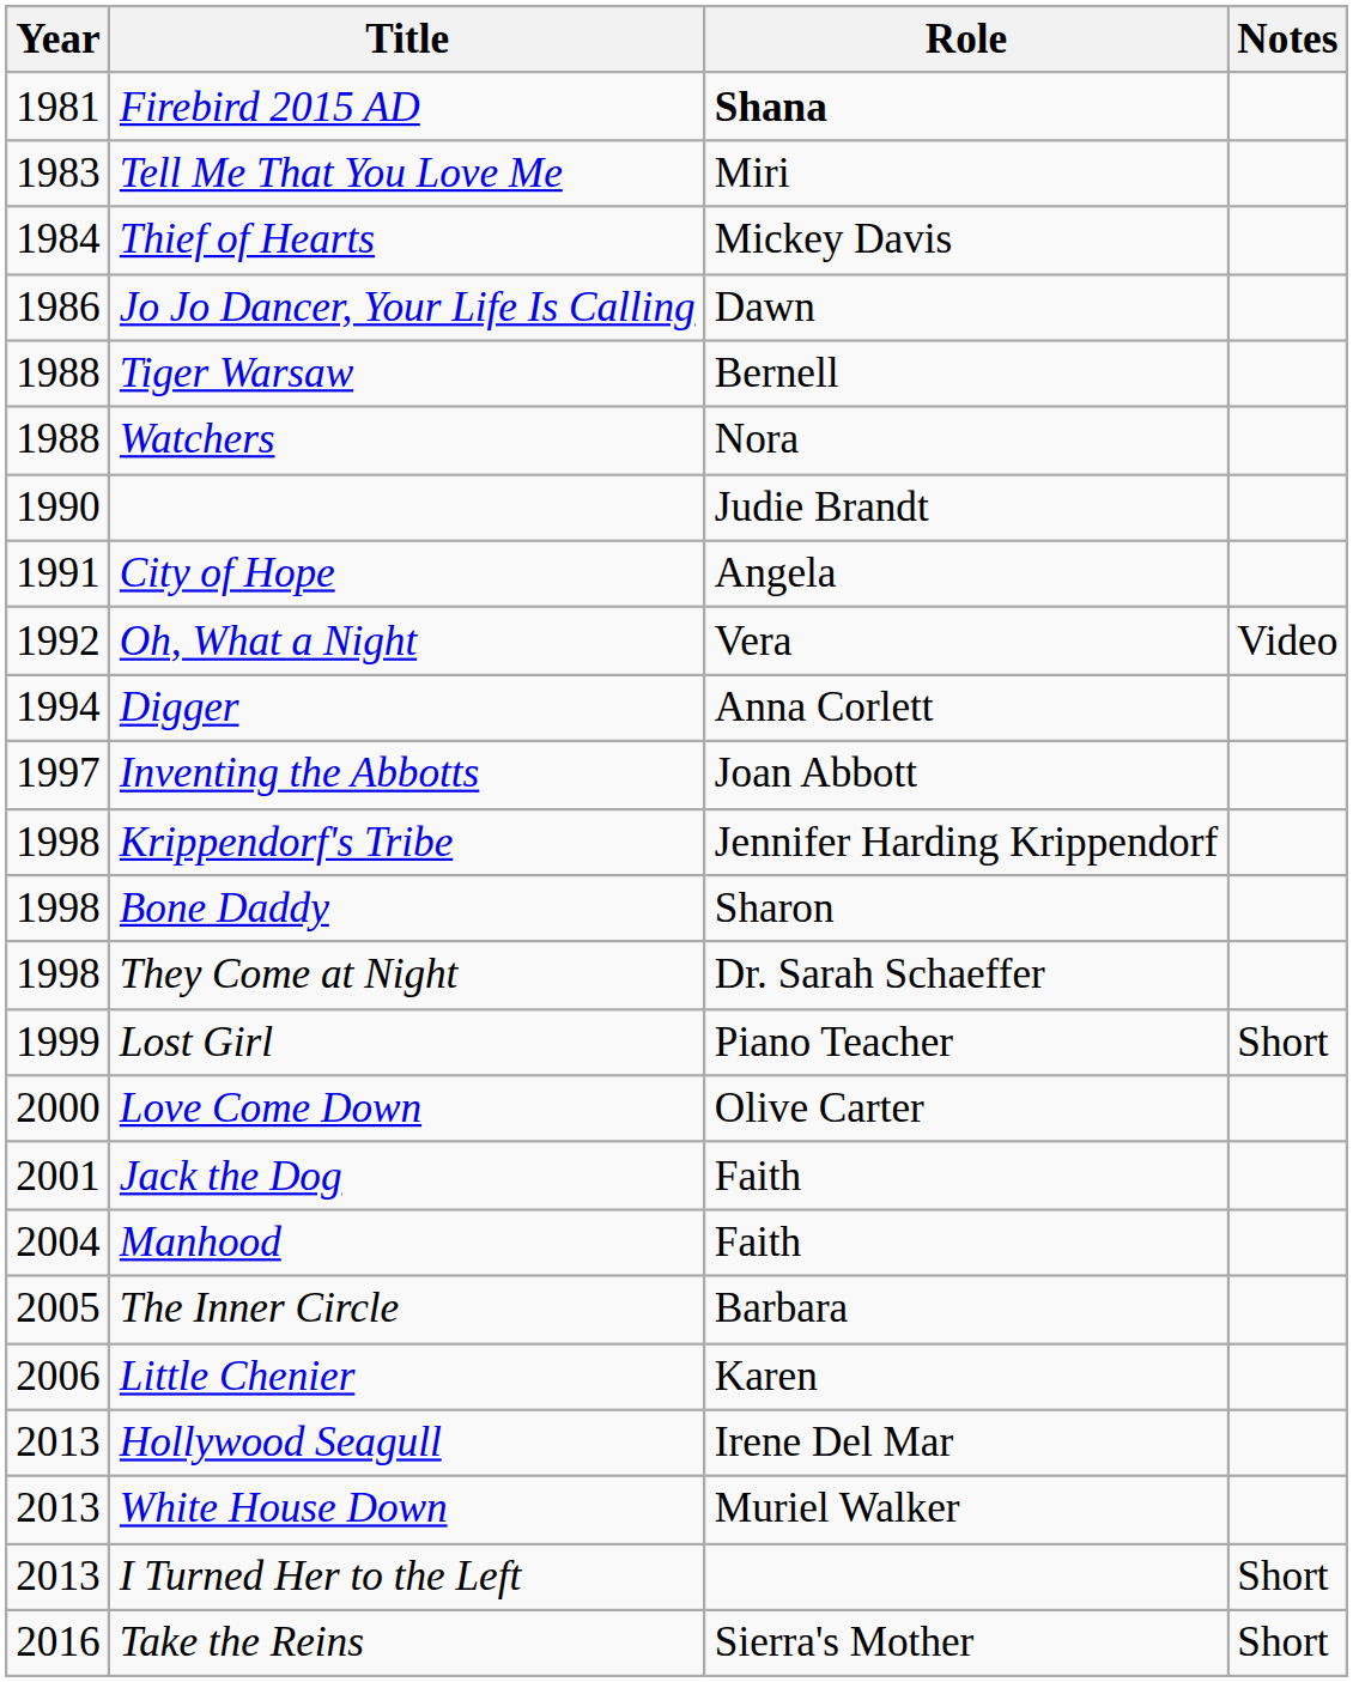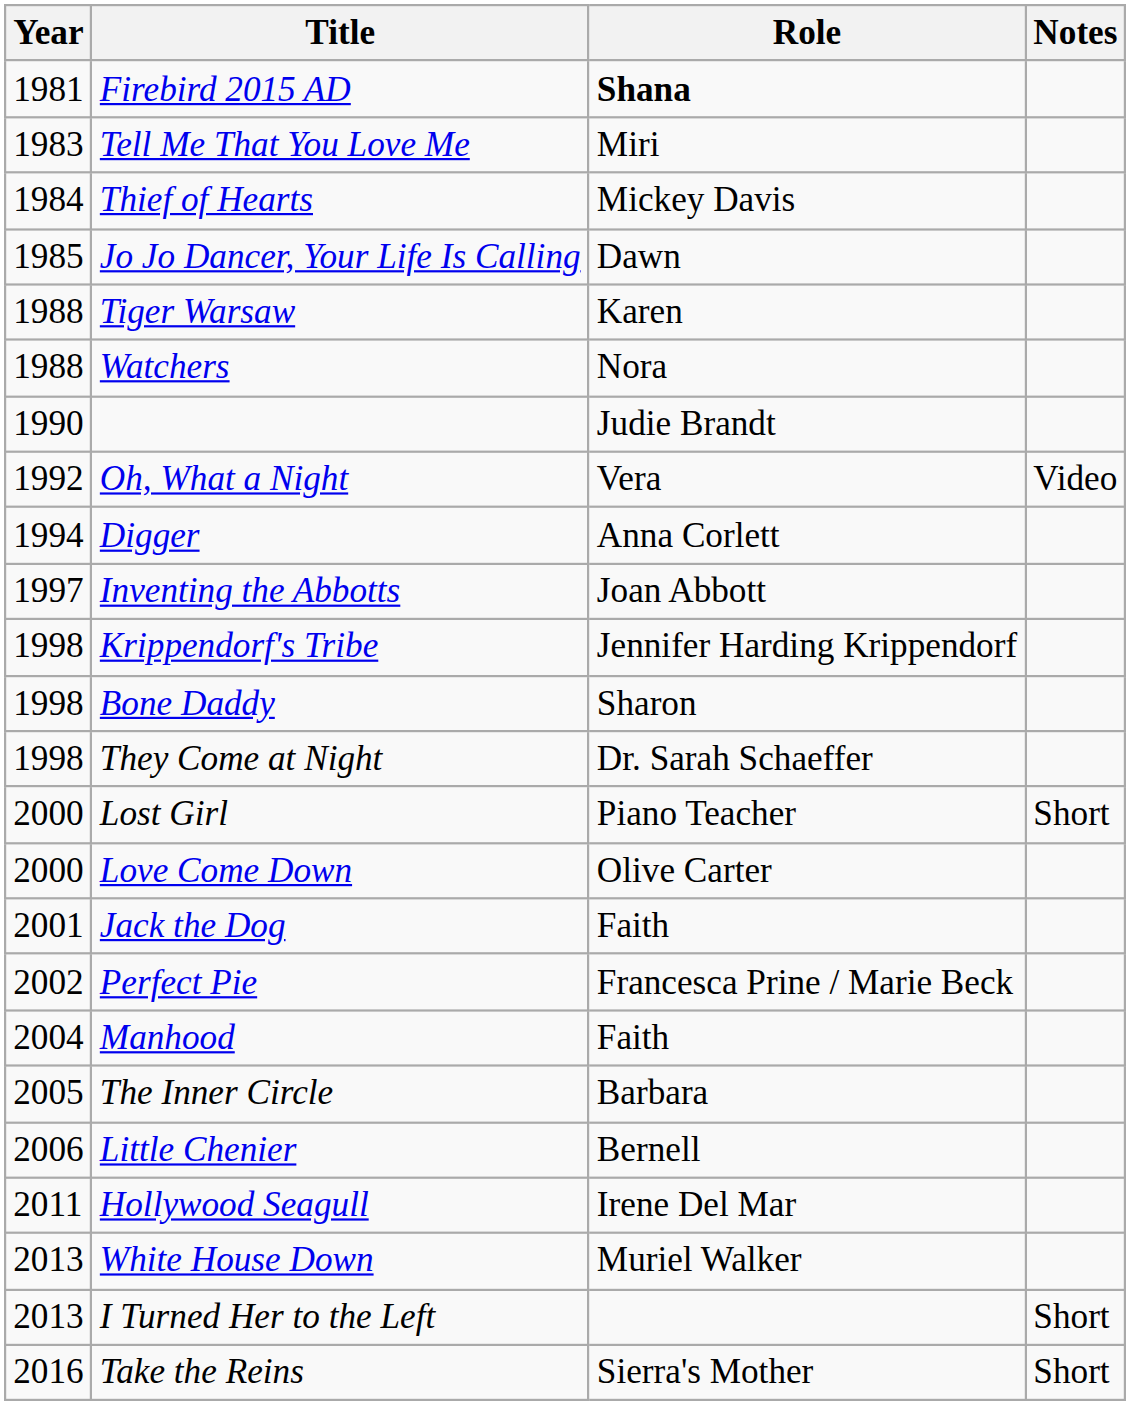 <table class="wikitable sortable">
 <tr>
 <th>Year</th>
 <th>Title</th>
 <th>Role</th>
 <th class="unsortable">Notes</th>
 </tr>
 <tr>
 <td>1981</td>
 <td><em><a href='#'>Firebird 2015 AD</a></em></td>
 <td><strong>Shana</strong></td>
 <td></td>
 </tr>
 <tr>
 <td>1983</td>
 <td><em><a href='#'>Tell Me That You Love Me</a></em></td>
 <td>Miri</td>
 <td></td>
 </tr>
 <tr>
 <td>1984</td>
 <td><em><a href='#'>Thief of Hearts</a></em></td>
 <td>Mickey Davis</td>
 <td></td>
 </tr>
 <tr>
-<td>1986</td>
+<td>1985</td>
 <td><em><a href='#'>Jo Jo Dancer, Your Life Is Calling</a></em></td>
 <td>Dawn</td>
 <td></td>
 </tr>
 <tr>
 <td>1988</td>
 <td><em><a href='#'>Tiger Warsaw</a></em></td>
-<td>Bernell</td>
+<td>Karen</td>
 <td></td>
 </tr>
 <tr>
 <td>1988</td>
 <td><em><a href='#'>Watchers</a></em></td>
 <td>Nora</td>
 <td></td>
 </tr>
 <tr>
 <td>1990</td>
 <td><em></em></td>
 <td>Judie Brandt</td>
-<td></td>
-</tr>
-<tr>
-<td>1991</td>
-<td><em><a href='#'>City of Hope</a></em></td>
-<td>Angela</td>
 <td></td>
 </tr>
 <tr>
 <td>1992</td>
 <td><em><a href='#'>Oh, What a Night</a></em></td>
 <td>Vera</td>
 <td>Video</td>
 </tr>
 <tr>
 <td>1994</td>
 <td><em><a href='#'>Digger</a></em></td>
 <td>Anna Corlett</td>
 <td></td>
 </tr>
 <tr>
 <td>1997</td>
 <td><em><a href='#'>Inventing the Abbotts</a></em></td>
 <td>Joan Abbott</td>
 <td></td>
 </tr>
 <tr>
 <td>1998</td>
 <td><em><a href='#'>Krippendorf's Tribe</a></em></td>
 <td>Jennifer Harding Krippendorf</td>
 <td></td>
 </tr>
 <tr>
 <td>1998</td>
 <td><em><a href='#'>Bone Daddy</a></em></td>
 <td>Sharon</td>
 <td></td>
 </tr>
 <tr>
 <td>1998</td>
 <td><em>They Come at Night</em></td>
 <td>Dr. Sarah Schaeffer</td>
 <td></td>
 </tr>
 <tr>
-<td>1999</td>
+<td>2000</td>
 <td><em>Lost Girl</em></td>
 <td>Piano Teacher</td>
 <td>Short</td>
 </tr>
 <tr>
 <td>2000</td>
 <td><em><a href='#'>Love Come Down</a></em></td>
 <td>Olive Carter</td>
 <td></td>
 </tr>
 <tr>
 <td>2001</td>
 <td><em><a href='#'>Jack the Dog</a></em></td>
 <td>Faith</td>
 <td></td>
 </tr>
 <tr>
+<td>2002</td>
+<td><em><a href='#'>Perfect Pie</a></em></td>
+<td>Francesca Prine / Marie Beck</td>
+<td></td>
+</tr>
+<tr>
 <td>2004</td>
 <td><em><a href='#'>Manhood</a></em></td>
 <td>Faith</td>
 <td></td>
 </tr>
 <tr>
 <td>2005</td>
 <td data-sort-value="Inner Circle, The"><em>The Inner Circle</em></td>
 <td>Barbara</td>
 <td></td>
 </tr>
 <tr>
 <td>2006</td>
 <td><em><a href='#'>Little Chenier</a></em></td>
-<td>Karen</td>
+<td>Bernell</td>
 <td></td>
 </tr>
 <tr>
-<td>2013</td>
+<td>2011</td>
 <td><em><a href='#'>Hollywood Seagull</a></em></td>
 <td>Irene Del Mar</td>
 <td></td>
 </tr>
 <tr>
 <td>2013</td>
 <td><em><a href='#'>White House Down</a></em></td>
 <td>Muriel Walker</td>
 <td></td>
 </tr>
 <tr>
 <td>2013</td>
 <td><em>I Turned Her to the Left</em></td>
 <td></td>
 <td>Short</td>
 </tr>
 <tr>
 <td>2016</td>
 <td><em>Take the Reins</em></td>
 <td>Sierra's Mother</td>
 <td>Short</td>
 </tr>
 </table>
